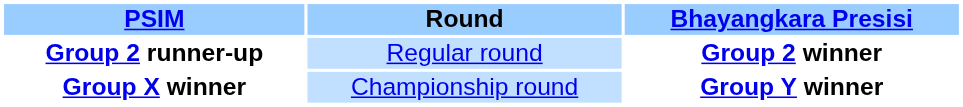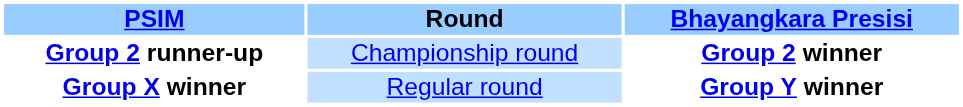 <table style="width:100%; text-align:center;">
 <tr style="vertical-align:top; background:#99CCFF;">
 <th colspan="4"><a href='#'>PSIM</a></th>
 <th>Round</th>
 <th colspan="4"><a href='#'>Bhayangkara Presisi</a></th>
 </tr>
 <tr>
 <td colspan="4" style="text-align:center;"><a href='#'><strong>Group 2</strong></a> <strong>runner-up</strong> </td>
-<td style="background:#C1E0FF;"><a href='#'>Regular round</a></td>
+<td style="background:#C1E0FF;"><a href='#'>Championship round</a></td>
 <td colspan="4" style="text-align:center;"><a href='#'><strong>Group 2</strong></a> <strong>winner</strong> </td>
 </tr>
 <tr>
 <td colspan="4" style="text-align:center;"><a href='#'><strong>Group X</strong></a> <strong>winner</strong> </td>
-<td style="background:#C1E0FF;"><a href='#'>Championship round</a></td>
+<td style="background:#C1E0FF;"><a href='#'>Regular round</a></td>
 <td colspan="4" style="text-align:center;"><a href='#'><strong>Group Y</strong></a> <strong>winner</strong> </td>
 </tr>
 <tr>
 </tr>
 </table>
